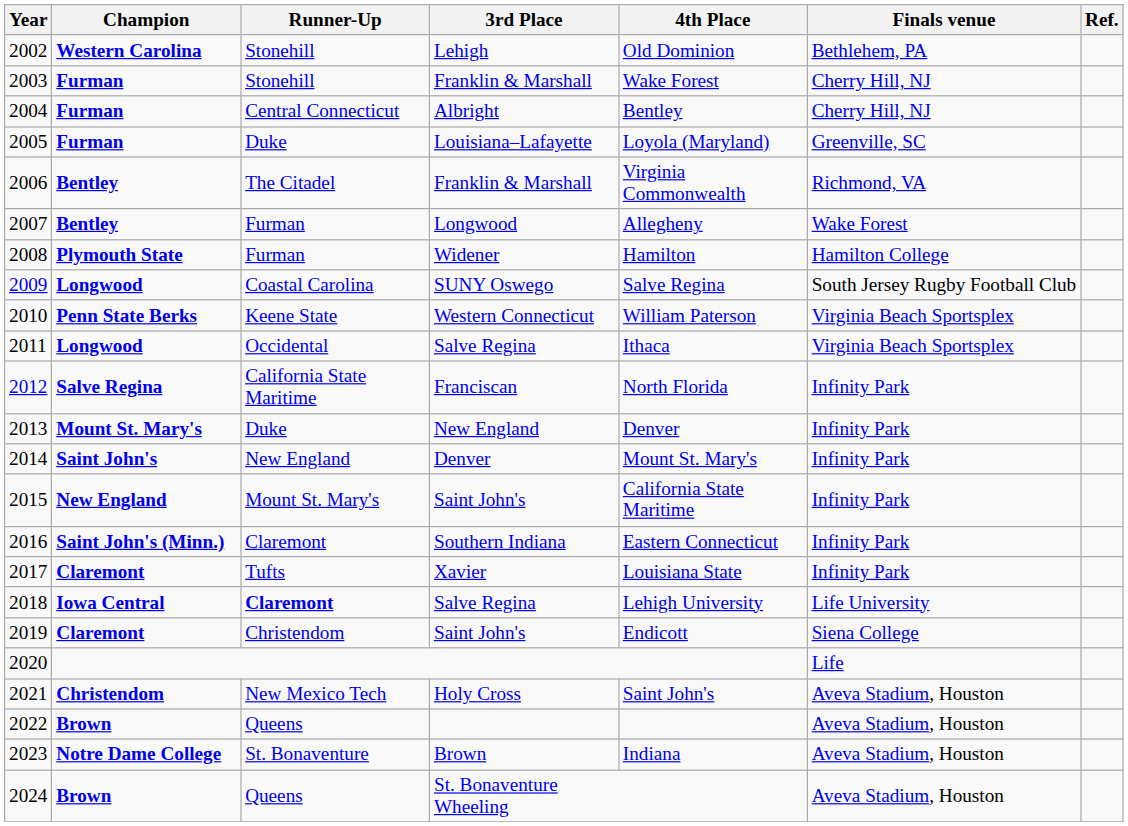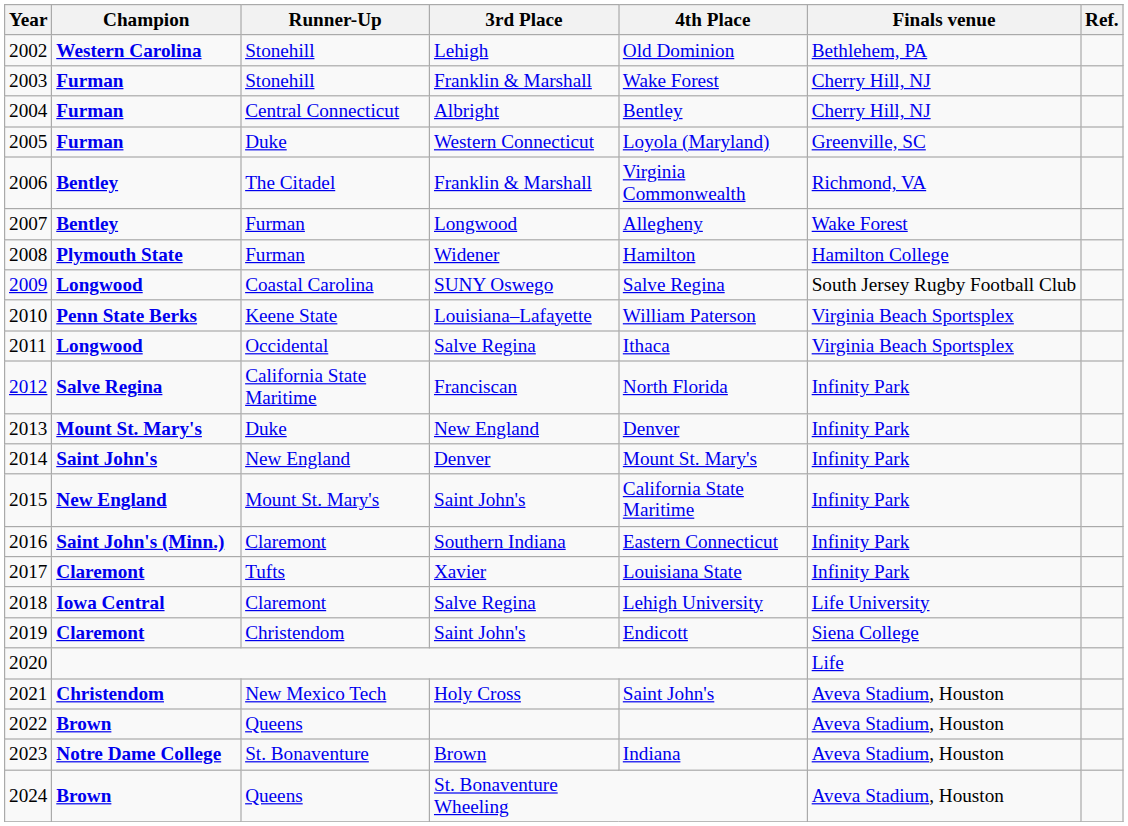 <table class="wikitable sortable">
 <tr>
 <th width=30px>Year</th>
 <th width=150px>Champion</th>
 <th width=150px>Runner-Up</th>
 <th width=150px>3rd Place</th>
 <th width=150px>4th Place</th>
 <th>Finals venue</th>
 <th>Ref.</th>
 </tr>
 <tr>
 <td>2002</td>
 <td><strong><a href='#'>Western Carolina</a></strong></td>
 <td><a href='#'>Stonehill</a></td>
 <td><a href='#'>Lehigh</a></td>
 <td><a href='#'>Old Dominion</a></td>
 <td><a href='#'>Bethlehem, PA</a></td>
 <td></td>
 </tr>
 <tr>
 <td>2003</td>
 <td><strong><a href='#'>Furman</a></strong></td>
 <td><a href='#'>Stonehill</a></td>
 <td><a href='#'>Franklin & Marshall</a></td>
 <td><a href='#'>Wake Forest</a></td>
 <td><a href='#'>Cherry Hill, NJ</a></td>
 <td></td>
 </tr>
 <tr>
 <td>2004</td>
 <td><strong><a href='#'>Furman</a></strong></td>
 <td><a href='#'>Central Connecticut</a></td>
 <td><a href='#'>Albright</a></td>
 <td><a href='#'>Bentley</a></td>
 <td><a href='#'>Cherry Hill, NJ</a></td>
 <td></td>
 </tr>
 <tr>
 <td>2005</td>
 <td><strong><a href='#'>Furman</a></strong></td>
 <td><a href='#'>Duke</a></td>
-<td><a href='#'>Louisiana–Lafayette</a></td>
+<td><a href='#'>Western Connecticut</a></td>
 <td><a href='#'>Loyola (Maryland)</a></td>
 <td><a href='#'>Greenville, SC</a></td>
 <td></td>
 </tr>
 <tr>
 <td>2006</td>
 <td><strong><a href='#'>Bentley</a></strong></td>
 <td><a href='#'>The Citadel</a></td>
 <td><a href='#'>Franklin & Marshall</a></td>
 <td><a href='#'>Virginia Commonwealth</a></td>
 <td><a href='#'>Richmond, VA</a></td>
 <td></td>
 </tr>
 <tr>
 <td>2007</td>
 <td><strong><a href='#'>Bentley</a></strong></td>
 <td><a href='#'>Furman</a></td>
 <td><a href='#'>Longwood</a></td>
 <td><a href='#'>Allegheny</a></td>
 <td><a href='#'>Wake Forest</a></td>
 <td></td>
 </tr>
 <tr>
 <td>2008</td>
 <td><strong><a href='#'>Plymouth State</a></strong></td>
 <td><a href='#'>Furman</a></td>
 <td><a href='#'>Widener</a></td>
 <td><a href='#'>Hamilton</a></td>
 <td><a href='#'>Hamilton College</a></td>
 <td></td>
 </tr>
 <tr>
 <td><a href='#'>2009</a></td>
 <td><strong><a href='#'>Longwood</a></strong></td>
 <td><a href='#'>Coastal Carolina</a></td>
 <td><a href='#'>SUNY Oswego</a></td>
 <td><a href='#'>Salve Regina</a></td>
 <td>South Jersey Rugby Football Club</td>
 <td></td>
 </tr>
 <tr>
 <td>2010</td>
 <td><strong><a href='#'>Penn State Berks</a></strong></td>
 <td><a href='#'>Keene State</a></td>
-<td><a href='#'>Western Connecticut</a></td>
+<td><a href='#'>Louisiana–Lafayette</a></td>
 <td><a href='#'>William Paterson</a></td>
 <td><a href='#'>Virginia Beach Sportsplex</a></td>
 <td></td>
 </tr>
 <tr>
 <td>2011</td>
 <td><strong><a href='#'>Longwood</a></strong></td>
 <td><a href='#'>Occidental</a></td>
 <td><a href='#'>Salve Regina</a></td>
 <td><a href='#'>Ithaca</a></td>
 <td><a href='#'>Virginia Beach Sportsplex</a></td>
 <td></td>
 </tr>
 <tr>
 <td><a href='#'>2012</a></td>
 <td><strong><a href='#'>Salve Regina</a></strong></td>
 <td><a href='#'>California State Maritime</a></td>
 <td><a href='#'>Franciscan</a></td>
 <td><a href='#'>North Florida</a></td>
 <td><a href='#'>Infinity Park</a></td>
 <td></td>
 </tr>
 <tr>
 <td>2013</td>
 <td><strong><a href='#'>Mount St. Mary's</a></strong></td>
 <td><a href='#'>Duke</a></td>
 <td><a href='#'>New England</a></td>
 <td><a href='#'>Denver</a></td>
 <td><a href='#'>Infinity Park</a></td>
 <td></td>
 </tr>
 <tr>
 <td>2014</td>
 <td><strong><a href='#'>Saint John's</a></strong></td>
 <td><a href='#'>New England</a></td>
 <td><a href='#'>Denver</a></td>
 <td><a href='#'>Mount St. Mary's</a></td>
 <td><a href='#'>Infinity Park</a></td>
 <td></td>
 </tr>
 <tr>
 <td>2015</td>
 <td><strong><a href='#'>New England</a></strong></td>
 <td><a href='#'>Mount St. Mary's</a></td>
 <td><a href='#'>Saint John's</a></td>
 <td><a href='#'>California State Maritime</a></td>
 <td><a href='#'>Infinity Park</a></td>
 <td></td>
 </tr>
 <tr>
 <td>2016</td>
 <td><strong><a href='#'>Saint John's (Minn.)</a></strong></td>
 <td><a href='#'>Claremont</a></td>
 <td><a href='#'>Southern Indiana</a></td>
 <td><a href='#'>Eastern Connecticut</a></td>
 <td><a href='#'>Infinity Park</a></td>
 <td></td>
 </tr>
 <tr>
 <td>2017</td>
 <td><strong><a href='#'>Claremont</a></strong></td>
 <td><a href='#'>Tufts</a></td>
 <td><a href='#'>Xavier</a></td>
 <td><a href='#'>Louisiana State</a></td>
 <td><a href='#'>Infinity Park</a></td>
 <td></td>
 </tr>
 <tr>
 <td>2018</td>
 <td><strong><a href='#'>Iowa Central</a></strong></td>
-<td><strong><a href='#'>Claremont</a></strong></td>
+<td><a href='#'>Claremont</a></td>
 <td><a href='#'>Salve Regina</a></td>
 <td><a href='#'>Lehigh University</a></td>
 <td><a href='#'>Life University</a></td>
 <td></td>
 </tr>
 <tr>
 <td>2019</td>
 <td><strong><a href='#'>Claremont</a></strong></td>
 <td><a href='#'>Christendom</a></td>
 <td><a href='#'>Saint John's</a></td>
 <td><a href='#'>Endicott</a></td>
 <td><a href='#'>Siena College</a></td>
 <td></td>
 </tr>
 <tr>
 <td>2020</td>
 <td colspan=4></td>
 <td><a href='#'>Life</a></td>
 <td></td>
 </tr>
 <tr>
 <td>2021</td>
 <td><strong><a href='#'>Christendom</a></strong></td>
 <td><a href='#'>New Mexico Tech</a></td>
 <td><a href='#'>Holy Cross</a></td>
 <td><a href='#'>Saint John's</a></td>
 <td><a href='#'>Aveva Stadium</a>, Houston</td>
 <td></td>
 </tr>
 <tr>
 <td>2022</td>
 <td><strong><a href='#'>Brown</a></strong></td>
 <td><a href='#'>Queens</a></td>
 <td></td>
 <td></td>
 <td><a href='#'>Aveva Stadium</a>, Houston</td>
 <td></td>
 </tr>
 <tr>
 <td>2023</td>
 <td><strong><a href='#'>Notre Dame College</a></strong></td>
 <td><a href='#'>St. Bonaventure</a></td>
 <td><a href='#'>Brown</a></td>
 <td><a href='#'>Indiana</a></td>
 <td><a href='#'>Aveva Stadium</a>, Houston</td>
 <td></td>
 </tr>
 <tr>
 <td>2024</td>
 <td><strong><a href='#'>Brown</a></strong></td>
 <td><a href='#'>Queens</a></td>
 <td colspan=2><a href='#'>St. Bonaventure</a> <br> <a href='#'>Wheeling</a></td>
 <td><a href='#'>Aveva Stadium</a>, Houston</td>
 <td></td>
 </tr>
 </table>
